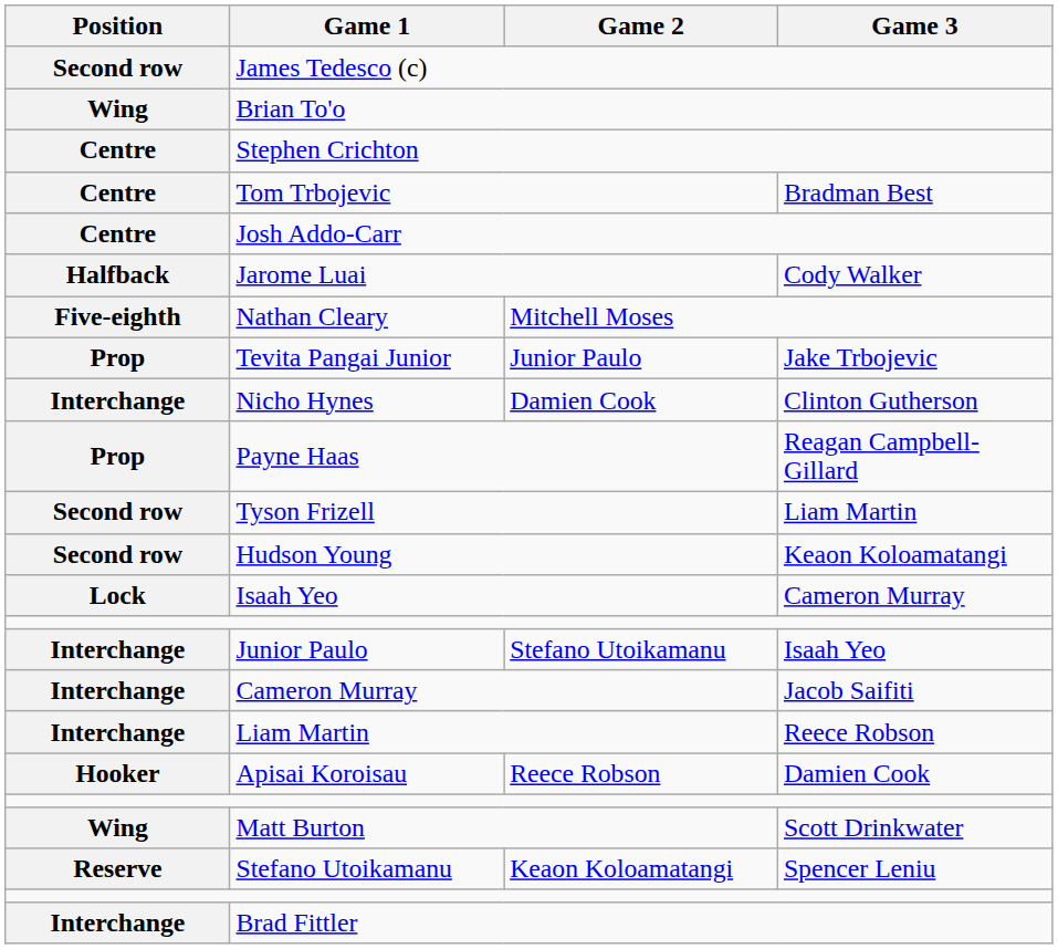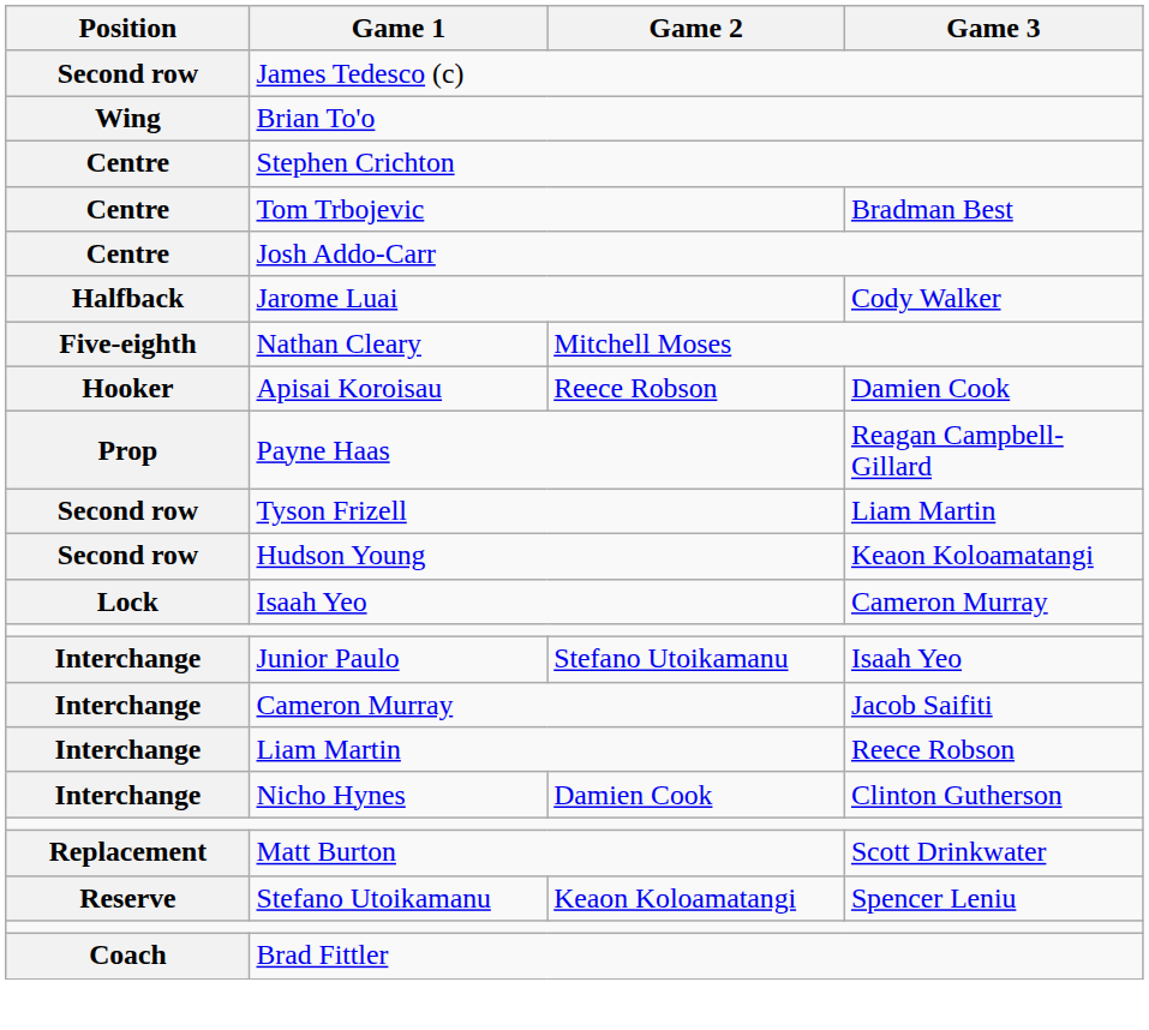 <table class="wikitable">
 <tr>
 <th style="width:130px;">Position</th>
 <th style="width:160px;">Game 1</th>
 <th style="width:160px;">Game 2</th>
 <th style="width:160px;">Game 3</th>
 </tr>
 <tr>
 <th>Second row</th>
 <td colspan="3"> <a href='#'>James Tedesco</a> (c)</td>
 </tr>
 <tr>
 <th>Wing</th>
 <td colspan="3"> <a href='#'>Brian To'o</a></td>
 </tr>
 <tr>
 <th>Centre</th>
 <td colspan="3"> <a href='#'>Stephen Crichton</a></td>
 </tr>
 <tr>
 <th>Centre</th>
 <td colspan="2"> <a href='#'>Tom Trbojevic</a></td>
 <td> <a href='#'>Bradman Best</a></td>
 </tr>
 <tr>
 <th>Centre</th>
 <td colspan="3"> <a href='#'>Josh Addo-Carr</a></td>
 </tr>
 <tr>
 <th>Halfback</th>
 <td colspan="2"> <a href='#'>Jarome Luai</a></td>
 <td> <a href='#'>Cody Walker</a></td>
 </tr>
 <tr>
 <th>Five-eighth</th>
 <td> <a href='#'>Nathan Cleary</a></td>
 <td colspan="2"> <a href='#'>Mitchell Moses</a></td>
 </tr>
 <tr>
-<th>Prop</th>
-<td> <a href='#'>Tevita Pangai Junior</a></td>
-<td> <a href='#'>Junior Paulo</a></td>
-<td> <a href='#'>Jake Trbojevic</a></td>
-</tr>
-<tr>
-<th>Interchange</th>
-<td> <a href='#'>Nicho Hynes</a></td>
+<th>Hooker</th>
+<td> <a href='#'>Apisai Koroisau</a></td>
+<td> <a href='#'>Reece Robson</a></td>
 <td> <a href='#'>Damien Cook</a></td>
-<td> <a href='#'>Clinton Gutherson</a></td>
 </tr>
 <tr>
 <th>Prop</th>
 <td colspan="2"> <a href='#'>Payne Haas</a></td>
 <td> <a href='#'>Reagan Campbell-Gillard</a></td>
 </tr>
 <tr>
 <th>Second row</th>
 <td colspan="2"> <a href='#'>Tyson Frizell</a></td>
 <td> <a href='#'>Liam Martin</a></td>
 </tr>
 <tr>
 <th>Second row</th>
 <td colspan="2"> <a href='#'>Hudson Young</a></td>
 <td> <a href='#'>Keaon Koloamatangi</a></td>
 </tr>
 <tr>
 <th>Lock</th>
 <td colspan="2"> <a href='#'>Isaah Yeo</a></td>
 <td> <a href='#'>Cameron Murray</a></td>
 </tr>
 <tr>
 <td colspan="4"></td>
 </tr>
 <tr>
 <th>Interchange</th>
 <td> <a href='#'>Junior Paulo</a></td>
 <td> <a href='#'>Stefano Utoikamanu</a></td>
 <td> <a href='#'>Isaah Yeo</a></td>
 </tr>
 <tr>
 <th>Interchange</th>
 <td colspan="2"> <a href='#'>Cameron Murray</a></td>
 <td> <a href='#'>Jacob Saifiti</a></td>
 </tr>
 <tr>
 <th>Interchange</th>
 <td colspan="2"> <a href='#'>Liam Martin</a></td>
 <td> <a href='#'>Reece Robson</a></td>
 </tr>
 <tr>
-<th>Hooker</th>
-<td> <a href='#'>Apisai Koroisau</a></td>
-<td> <a href='#'>Reece Robson</a></td>
+<th>Interchange</th>
+<td> <a href='#'>Nicho Hynes</a></td>
 <td> <a href='#'>Damien Cook</a></td>
+<td> <a href='#'>Clinton Gutherson</a></td>
 </tr>
 <tr>
 <td colspan="4"></td>
 </tr>
 <tr>
-<th>Wing</th>
+<th>Replacement</th>
 <td colspan="2"> <a href='#'>Matt Burton</a></td>
 <td> <a href='#'>Scott Drinkwater</a></td>
 </tr>
 <tr>
 <th>Reserve</th>
 <td> <a href='#'>Stefano Utoikamanu</a></td>
 <td> <a href='#'>Keaon Koloamatangi</a></td>
 <td> <a href='#'>Spencer Leniu</a></td>
 </tr>
 <tr>
 <td colspan="4"></td>
 </tr>
 <tr>
-<th>Interchange</th>
+<th>Coach</th>
 <td colspan="3"> <a href='#'>Brad Fittler</a></td>
 </tr>
 </table>
